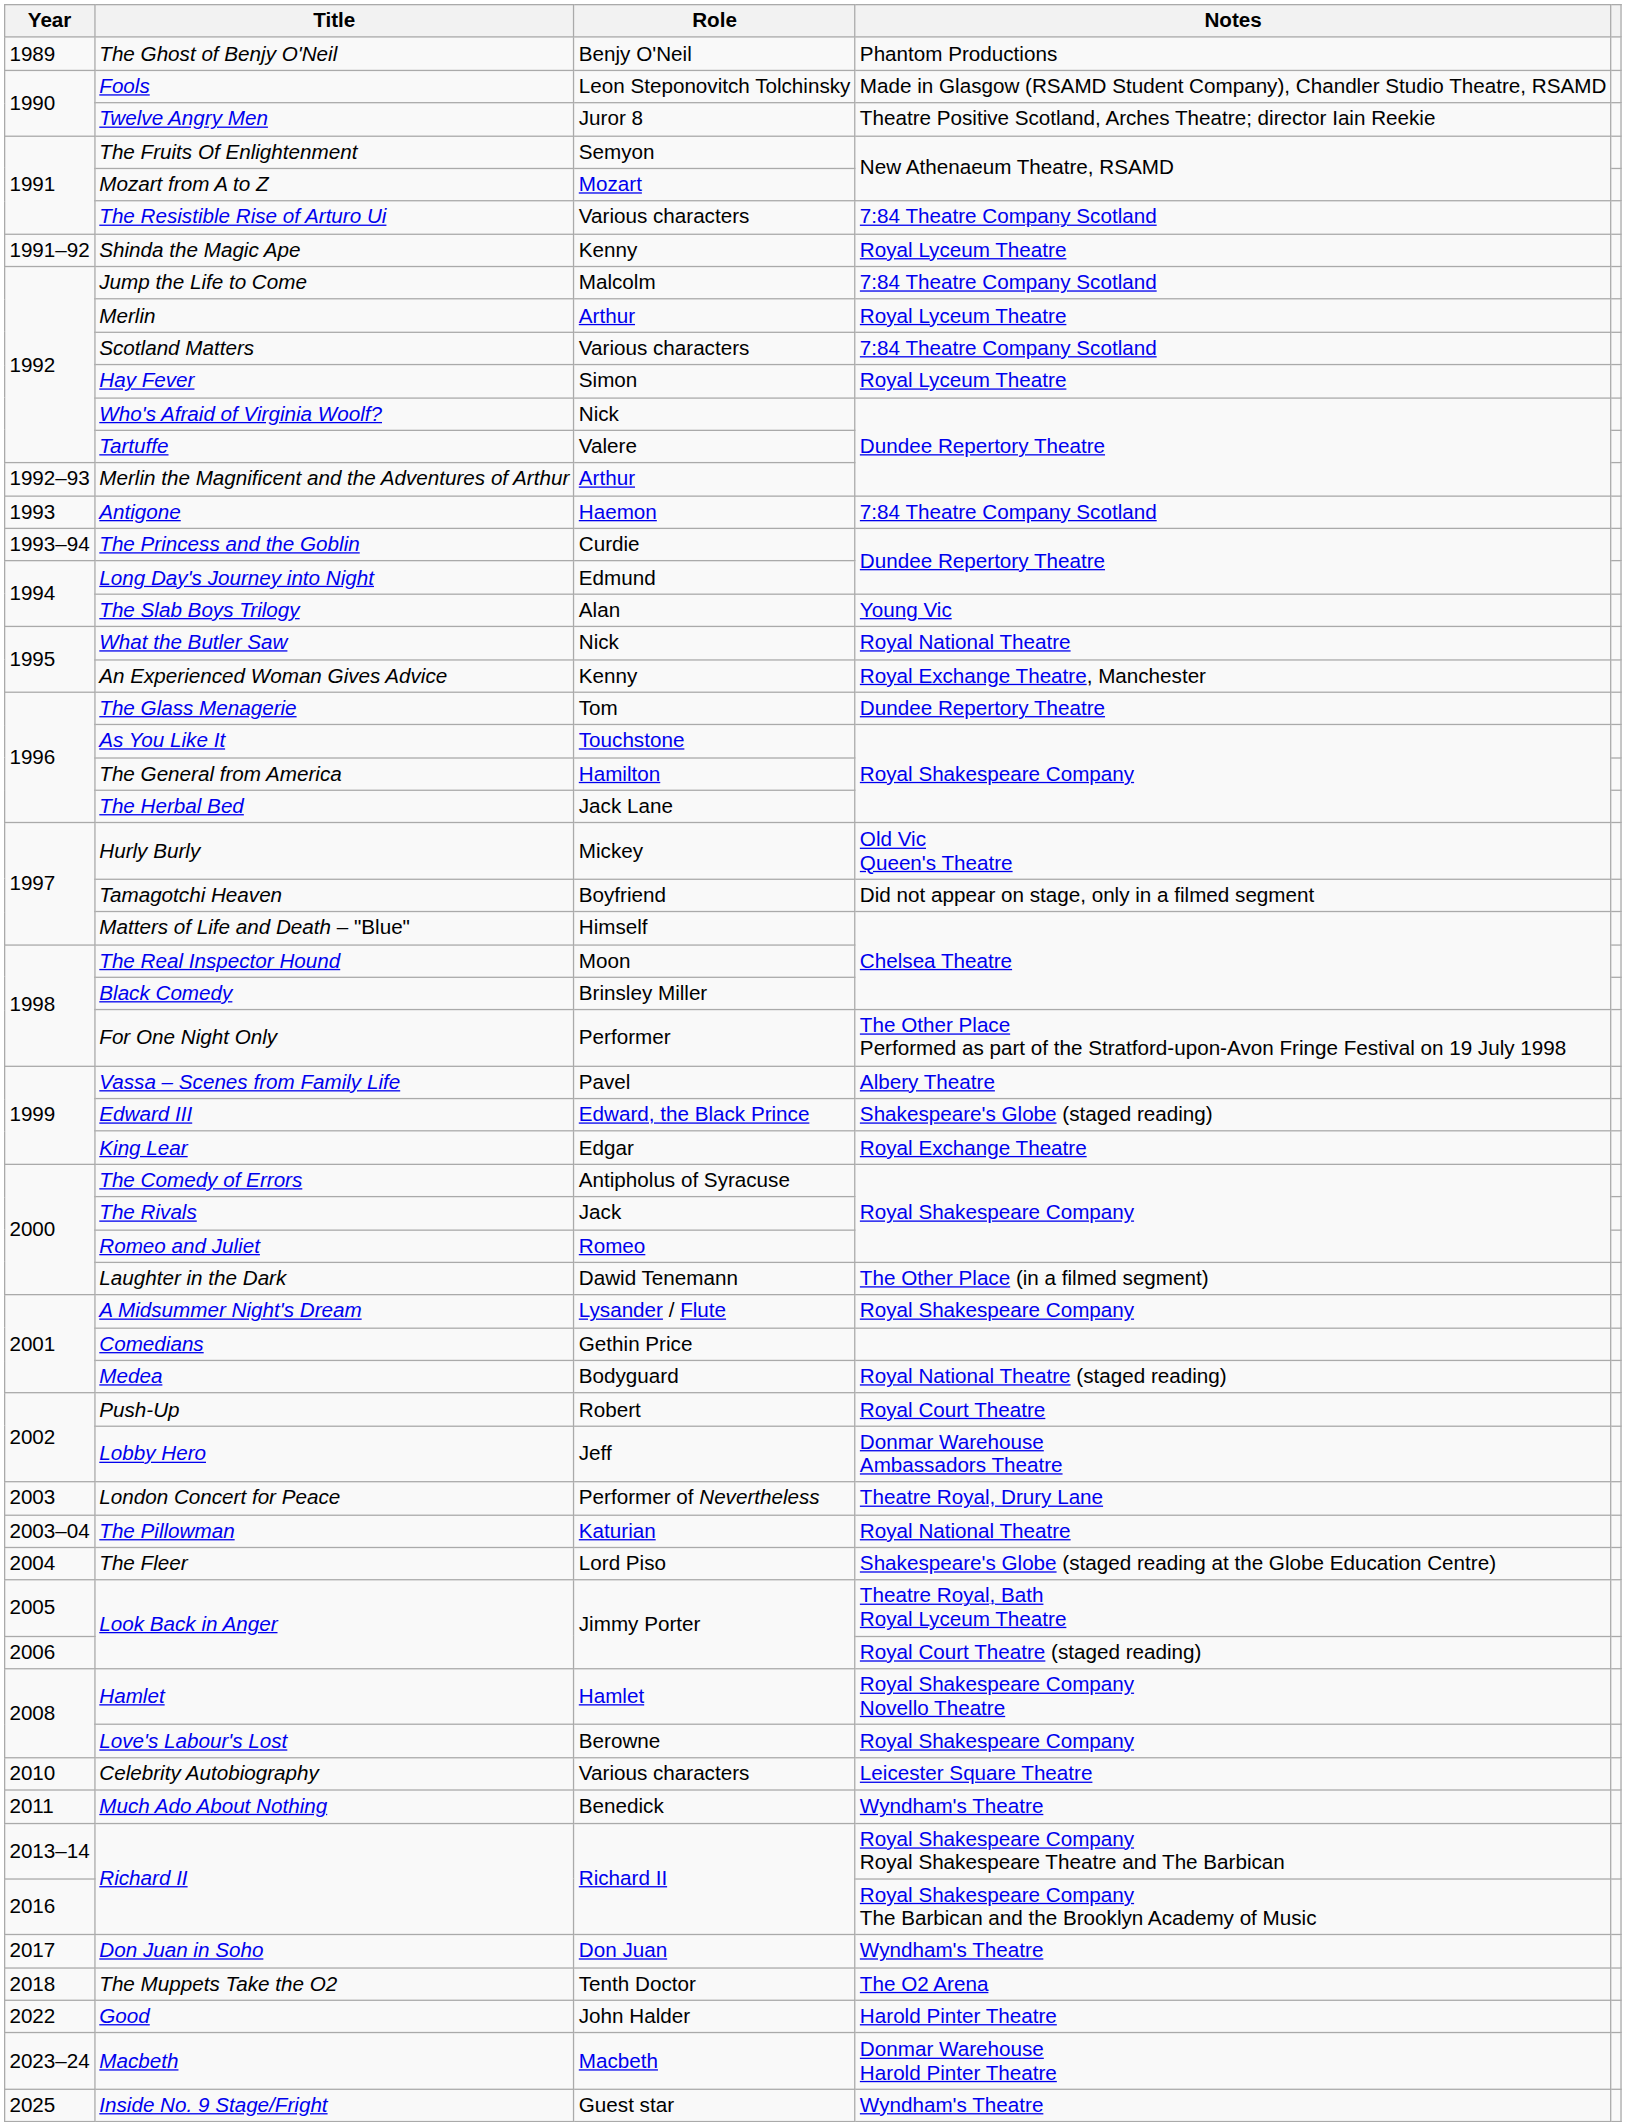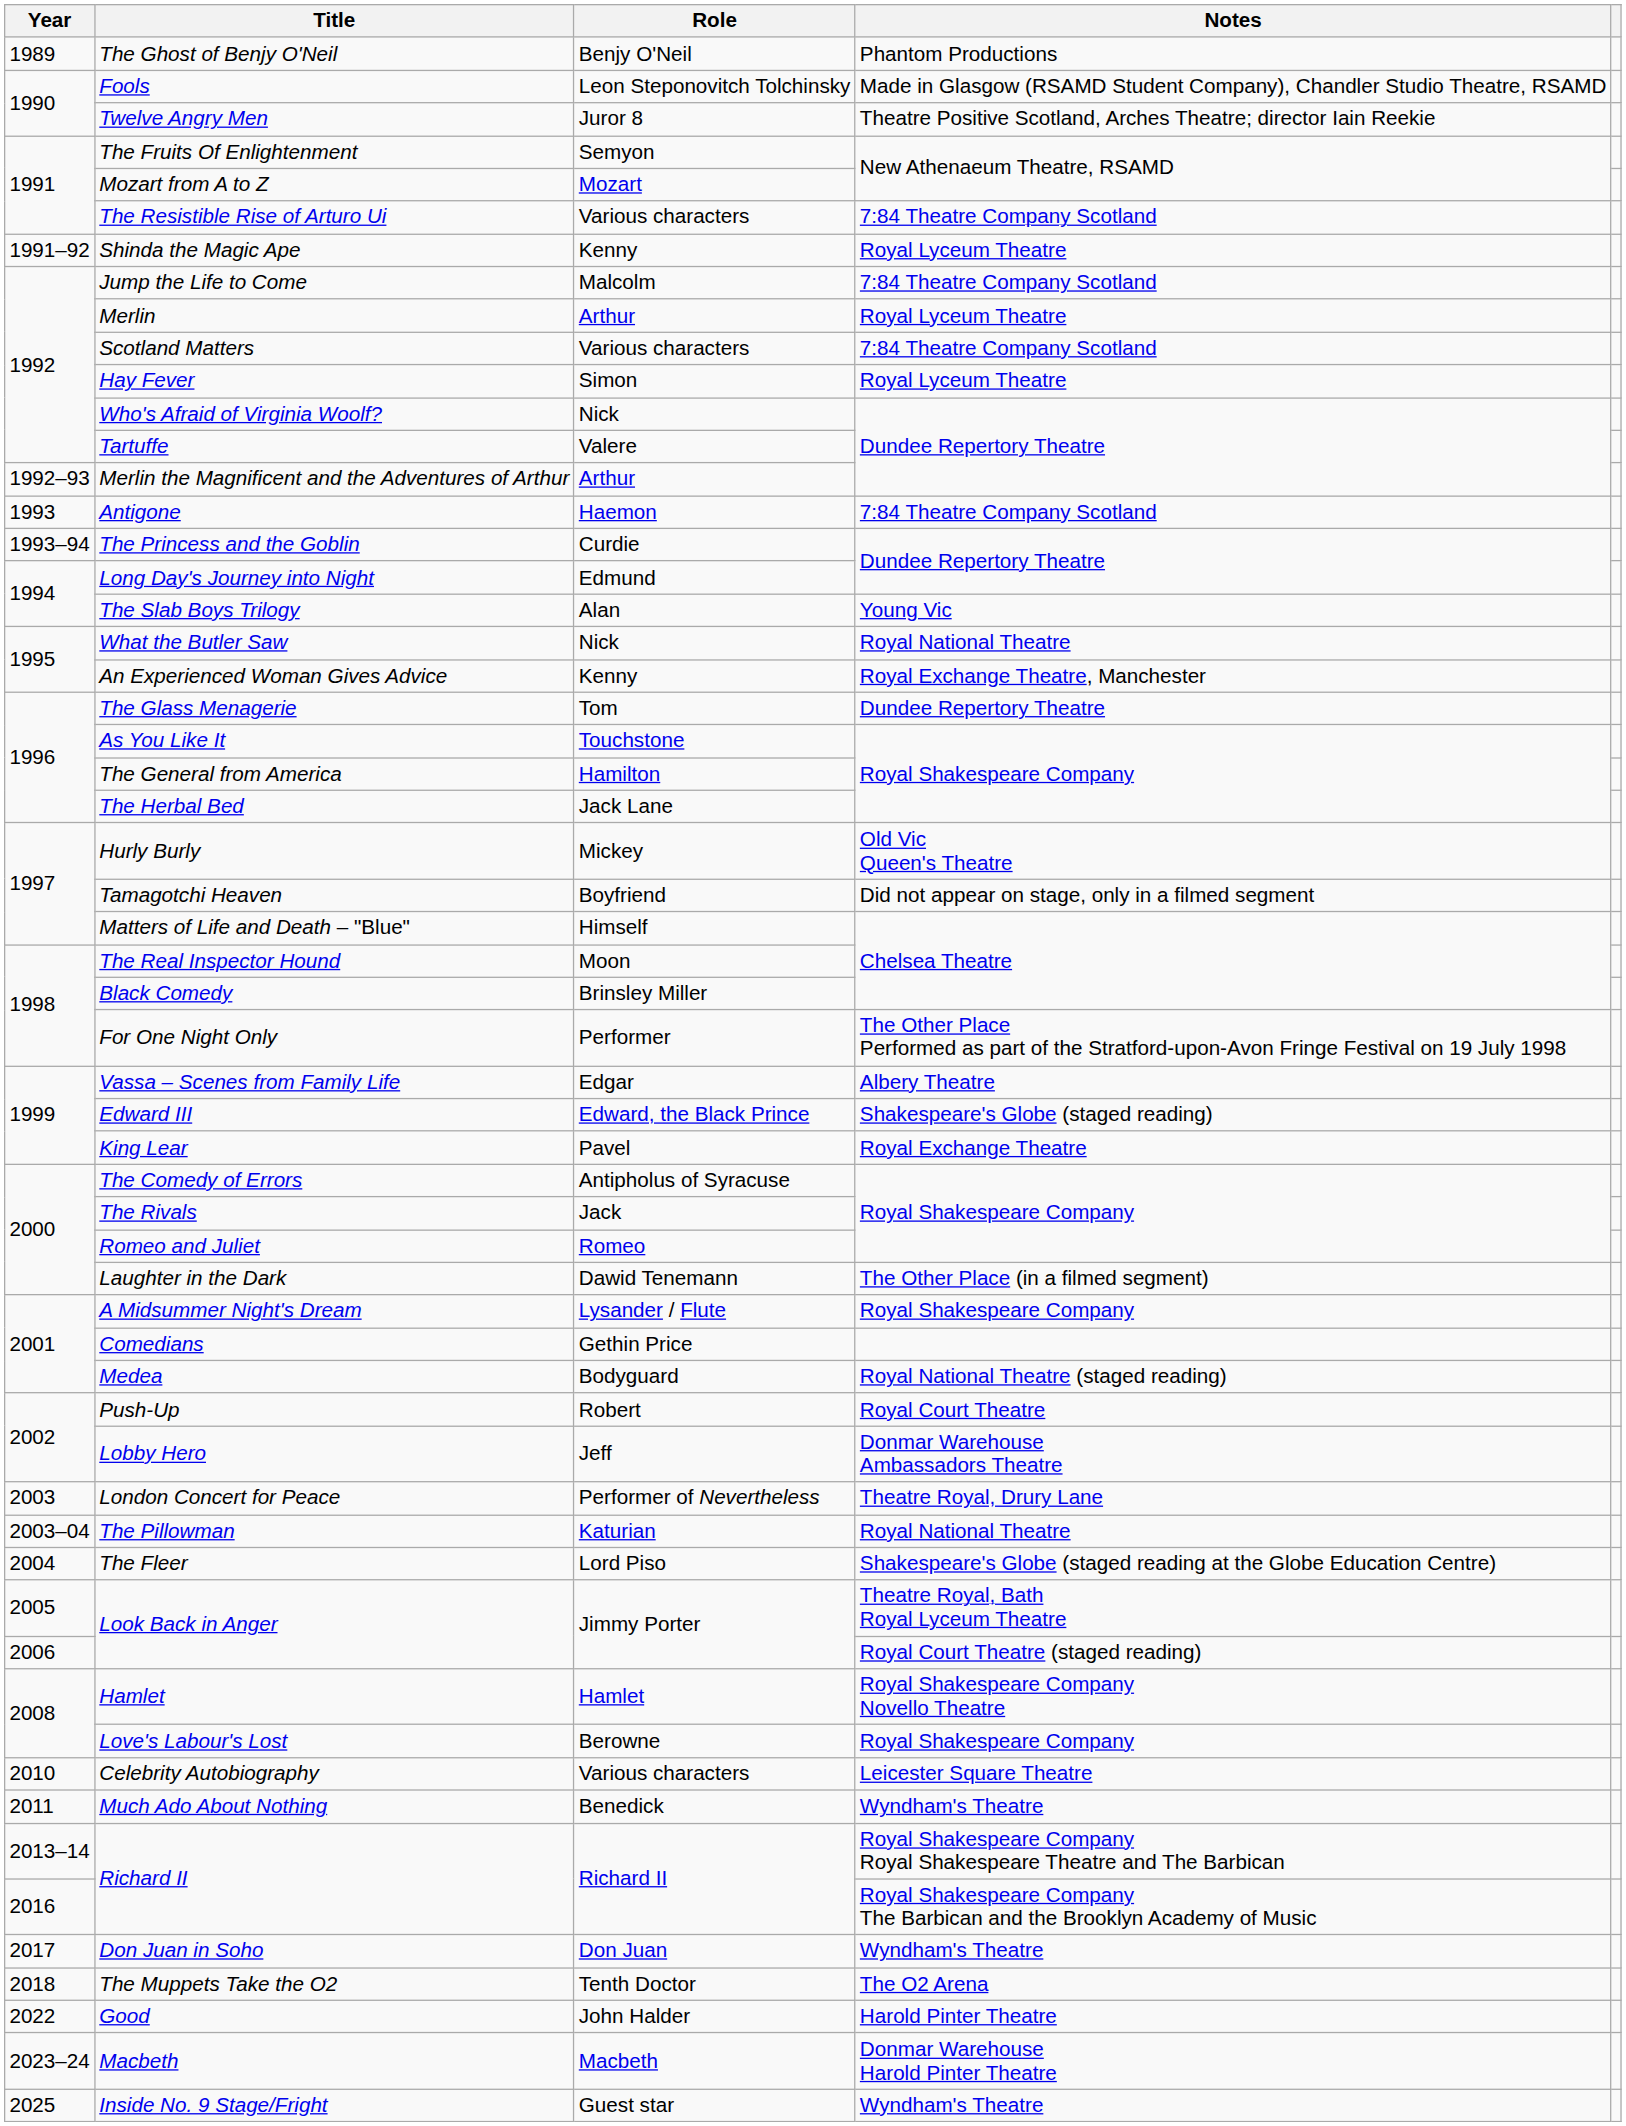 <table class="wikitable sortable">
 <tr>
 <th>Year</th>
 <th>Title</th>
 <th>Role</th>
 <th class="unsortable">Notes</th>
 <th class="unsortable"></th>
 </tr>
 <tr>
 <td>1989</td>
 <td><em>The Ghost of Benjy O'Neil</em></td>
 <td>Benjy O'Neil</td>
 <td>Phantom Productions</td>
 <td></td>
 </tr>
 <tr>
 <td rowspan="2">1990</td>
 <td><em><a href='#'>Fools</a></em></td>
 <td>Leon Steponovitch Tolchinsky</td>
 <td>Made in Glasgow (RSAMD Student Company), Chandler Studio Theatre, RSAMD</td>
 <td></td>
 </tr>
 <tr>
 <td><em><a href='#'>Twelve Angry Men</a></em></td>
 <td>Juror 8</td>
 <td>Theatre Positive Scotland, Arches Theatre; director Iain Reekie</td>
 <td></td>
 </tr>
 <tr>
 <td rowspan="3">1991</td>
 <td><em>The Fruits Of Enlightenment</em></td>
 <td>Semyon</td>
 <td rowspan="2">New Athenaeum Theatre, RSAMD</td>
 <td></td>
 </tr>
 <tr>
 <td><em>Mozart from A to Z</em></td>
 <td><a href='#'>Mozart</a></td>
 <td></td>
 </tr>
 <tr>
 <td><em><a href='#'>The Resistible Rise of Arturo Ui</a></em></td>
 <td>Various characters</td>
 <td><a href='#'>7:84 Theatre Company Scotland</a></td>
 <td></td>
 </tr>
 <tr>
 <td>1991–92</td>
 <td><em>Shinda the Magic Ape</em></td>
 <td>Kenny</td>
 <td><a href='#'>Royal Lyceum Theatre</a></td>
 <td></td>
 </tr>
 <tr>
 <td rowspan="6">1992</td>
 <td><em>Jump the Life to Come</em></td>
 <td>Malcolm</td>
 <td><a href='#'>7:84 Theatre Company Scotland</a></td>
 <td></td>
 </tr>
 <tr>
 <td><em>Merlin</em></td>
 <td><a href='#'>Arthur</a></td>
 <td><a href='#'>Royal Lyceum Theatre</a></td>
 <td></td>
 </tr>
 <tr>
 <td><em>Scotland Matters</em></td>
 <td>Various characters</td>
 <td><a href='#'>7:84 Theatre Company Scotland</a></td>
 <td></td>
 </tr>
 <tr>
 <td><em><a href='#'>Hay Fever</a></em></td>
 <td>Simon</td>
 <td><a href='#'>Royal Lyceum Theatre</a></td>
 <td></td>
 </tr>
 <tr>
 <td><em><a href='#'>Who's Afraid of Virginia Woolf?</a></em></td>
 <td>Nick</td>
 <td rowspan="3"><a href='#'>Dundee Repertory Theatre</a></td>
 <td></td>
 </tr>
 <tr>
 <td><em><a href='#'>Tartuffe</a></em></td>
 <td>Valere</td>
 <td></td>
 </tr>
 <tr>
 <td>1992–93</td>
 <td><em>Merlin the Magnificent and the Adventures of Arthur </em></td>
 <td><a href='#'>Arthur</a></td>
 <td></td>
 </tr>
 <tr>
 <td>1993</td>
 <td><em><a href='#'>Antigone</a></em></td>
 <td><a href='#'>Haemon</a></td>
 <td><a href='#'>7:84 Theatre Company Scotland</a></td>
 <td></td>
 </tr>
 <tr>
 <td>1993–94</td>
 <td><em><a href='#'>The Princess and the Goblin</a></em></td>
 <td>Curdie</td>
 <td rowspan="2"><a href='#'>Dundee Repertory Theatre</a></td>
 <td></td>
 </tr>
 <tr>
 <td rowspan="2">1994</td>
 <td><em><a href='#'>Long Day's Journey into Night</a></em></td>
 <td>Edmund</td>
 <td></td>
 </tr>
 <tr>
 <td><em><a href='#'>The Slab Boys Trilogy</a></em></td>
 <td>Alan</td>
 <td><a href='#'>Young Vic</a></td>
 <td></td>
 </tr>
 <tr>
 <td rowspan="2">1995</td>
 <td><em><a href='#'>What the Butler Saw</a></em></td>
 <td>Nick</td>
 <td><a href='#'>Royal National Theatre</a></td>
 <td></td>
 </tr>
 <tr>
 <td><em>An Experienced Woman Gives Advice</em></td>
 <td>Kenny</td>
 <td><a href='#'>Royal Exchange Theatre</a>, Manchester</td>
 <td></td>
 </tr>
 <tr>
 <td rowspan="4">1996</td>
 <td><em><a href='#'>The Glass Menagerie</a></em></td>
 <td>Tom</td>
 <td><a href='#'>Dundee Repertory Theatre</a></td>
 <td></td>
 </tr>
 <tr>
 <td><em><a href='#'>As You Like It</a></em></td>
 <td><a href='#'>Touchstone</a></td>
 <td rowspan="3"><a href='#'>Royal Shakespeare Company</a></td>
 <td></td>
 </tr>
 <tr>
 <td><em>The General from America</em></td>
 <td><a href='#'>Hamilton</a></td>
 <td></td>
 </tr>
 <tr>
 <td><em><a href='#'>The Herbal Bed</a></em></td>
 <td>Jack Lane</td>
 <td></td>
 </tr>
 <tr>
 <td rowspan="3">1997</td>
 <td><em>Hurly Burly</em></td>
 <td>Mickey</td>
 <td><a href='#'>Old Vic</a><br><a href='#'>Queen's Theatre</a></td>
 <td></td>
 </tr>
 <tr>
 <td><em>Tamagotchi Heaven</em></td>
 <td>Boyfriend</td>
 <td>Did not appear on stage, only in a filmed segment</td>
 <td></td>
 </tr>
 <tr>
 <td><em>Matters of Life and Death</em> – "Blue"</td>
 <td>Himself</td>
 <td rowspan="3"><a href='#'>Chelsea Theatre</a></td>
 <td></td>
 </tr>
 <tr>
 <td rowspan="3">1998</td>
 <td><em><a href='#'>The Real Inspector Hound</a></em></td>
 <td>Moon</td>
 <td></td>
 </tr>
 <tr>
 <td><em><a href='#'>Black Comedy</a></em></td>
 <td>Brinsley Miller</td>
 <td></td>
 </tr>
 <tr>
 <td><em>For One Night Only</em></td>
 <td>Performer</td>
 <td><a href='#'>The Other Place</a><br>Performed as part of the Stratford-upon-Avon Fringe Festival on 19 July 1998</td>
 <td></td>
 </tr>
 <tr>
 <td rowspan="3">1999</td>
 <td><em><a href='#'>Vassa – Scenes from Family Life</a></em></td>
-<td>Pavel</td>
+<td>Edgar</td>
 <td><a href='#'>Albery Theatre</a></td>
 <td></td>
 </tr>
 <tr>
 <td><em><a href='#'>Edward III</a></em></td>
 <td><a href='#'>Edward, the Black Prince</a></td>
 <td><a href='#'>Shakespeare's Globe</a> (staged reading)</td>
 <td></td>
 </tr>
 <tr>
 <td><em><a href='#'>King Lear</a></em></td>
-<td>Edgar</td>
+<td>Pavel</td>
 <td><a href='#'>Royal Exchange Theatre</a></td>
 <td></td>
 </tr>
 <tr>
 <td rowspan="4">2000</td>
 <td><em><a href='#'>The Comedy of Errors</a></em></td>
 <td>Antipholus of Syracuse</td>
 <td rowspan="3"><a href='#'>Royal Shakespeare Company</a></td>
 <td></td>
 </tr>
 <tr>
 <td><em><a href='#'>The Rivals</a></em></td>
 <td>Jack</td>
 <td></td>
 </tr>
 <tr>
 <td><em><a href='#'>Romeo and Juliet</a></em></td>
 <td><a href='#'>Romeo</a></td>
 <td></td>
 </tr>
 <tr>
 <td><em>Laughter in the Dark</em></td>
 <td>Dawid Tenemann</td>
 <td><a href='#'>The Other Place</a> (in a filmed segment)</td>
 <td></td>
 </tr>
 <tr>
 <td rowspan="3">2001</td>
 <td><em><a href='#'>A Midsummer Night's Dream</a></em></td>
 <td><a href='#'>Lysander</a> / <a href='#'>Flute</a></td>
 <td><a href='#'>Royal Shakespeare Company</a></td>
 <td></td>
 </tr>
 <tr>
 <td><em><a href='#'>Comedians</a></em></td>
 <td>Gethin Price</td>
 <td></td>
 <td></td>
 </tr>
 <tr>
 <td><em><a href='#'>Medea</a></em></td>
 <td>Bodyguard</td>
 <td><a href='#'>Royal National Theatre</a> (staged reading)</td>
 <td></td>
 </tr>
 <tr>
 <td rowspan="2">2002</td>
 <td><em>Push-Up</em></td>
 <td>Robert</td>
 <td><a href='#'>Royal Court Theatre</a></td>
 <td></td>
 </tr>
 <tr>
 <td><em><a href='#'>Lobby Hero</a></em></td>
 <td>Jeff</td>
 <td><a href='#'>Donmar Warehouse</a><br><a href='#'>Ambassadors Theatre</a></td>
 <td></td>
 </tr>
 <tr>
 <td>2003</td>
 <td><em>London Concert for Peace</em></td>
 <td>Performer of <em>Nevertheless</em></td>
 <td><a href='#'>Theatre Royal, Drury Lane</a></td>
 <td></td>
 </tr>
 <tr>
 <td>2003–04</td>
 <td><em><a href='#'>The Pillowman</a></em></td>
 <td><a href='#'>Katurian</a></td>
 <td><a href='#'>Royal National Theatre</a></td>
 <td></td>
 </tr>
 <tr>
 <td>2004</td>
 <td><em>The Fleer</em></td>
 <td>Lord Piso</td>
 <td><a href='#'>Shakespeare's Globe</a> (staged reading at the Globe Education Centre)</td>
 <td></td>
 </tr>
 <tr>
 <td>2005</td>
 <td rowspan="2"><em><a href='#'>Look Back in Anger</a></em></td>
 <td rowspan="2">Jimmy Porter</td>
 <td><a href='#'>Theatre Royal, Bath</a><br><a href='#'>Royal Lyceum Theatre</a></td>
 <td></td>
 </tr>
 <tr>
 <td>2006</td>
 <td><a href='#'>Royal Court Theatre</a> (staged reading)</td>
 <td></td>
 </tr>
 <tr>
 <td rowspan="2">2008</td>
 <td><em><a href='#'>Hamlet</a></em></td>
 <td><a href='#'>Hamlet</a></td>
 <td><a href='#'>Royal Shakespeare Company</a><br><a href='#'>Novello Theatre</a></td>
 <td></td>
 </tr>
 <tr>
 <td><em><a href='#'>Love's Labour's Lost</a></em></td>
 <td>Berowne</td>
 <td><a href='#'>Royal Shakespeare Company</a></td>
 <td></td>
 </tr>
 <tr>
 <td>2010</td>
 <td><em>Celebrity Autobiography</em></td>
 <td>Various characters</td>
 <td><a href='#'>Leicester Square Theatre</a></td>
 <td></td>
 </tr>
 <tr>
 <td>2011</td>
 <td><em><a href='#'>Much Ado About Nothing</a></em></td>
 <td>Benedick</td>
 <td><a href='#'>Wyndham's Theatre</a></td>
 <td></td>
 </tr>
 <tr>
 <td>2013–14</td>
 <td rowspan="2"><em><a href='#'>Richard II</a></em></td>
 <td rowspan="2"><a href='#'>Richard II</a></td>
 <td><a href='#'>Royal Shakespeare Company</a><br>Royal Shakespeare Theatre and The Barbican</td>
 <td></td>
 </tr>
 <tr>
 <td>2016</td>
 <td><a href='#'>Royal Shakespeare Company</a><br>The Barbican and the Brooklyn Academy of Music</td>
 <td></td>
 </tr>
 <tr>
 <td>2017</td>
 <td><em><a href='#'>Don Juan in Soho</a></em></td>
 <td><a href='#'>Don Juan</a></td>
 <td><a href='#'>Wyndham's Theatre</a></td>
 <td></td>
 </tr>
 <tr>
 <td>2018</td>
 <td><em>The Muppets Take the O2</em></td>
 <td>Tenth Doctor</td>
 <td><a href='#'>The O2 Arena</a></td>
 <td></td>
 </tr>
 <tr>
 <td>2022</td>
 <td><em><a href='#'>Good</a></em></td>
 <td>John Halder</td>
 <td><a href='#'>Harold Pinter Theatre</a></td>
 <td></td>
 </tr>
 <tr>
 <td>2023–24</td>
 <td><em><a href='#'>Macbeth</a></em></td>
 <td><a href='#'>Macbeth</a></td>
 <td><a href='#'>Donmar Warehouse</a><br><a href='#'>Harold Pinter Theatre</a></td>
 <td></td>
 </tr>
 <tr>
 <td>2025</td>
 <td><a href='#'><em>Inside No. 9 Stage/Fright</em></a></td>
 <td>Guest star</td>
 <td><a href='#'>Wyndham's Theatre</a></td>
 <td></td>
 </tr>
 </table>
